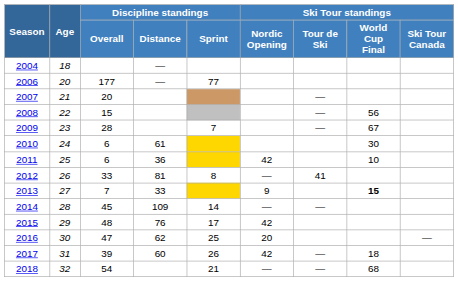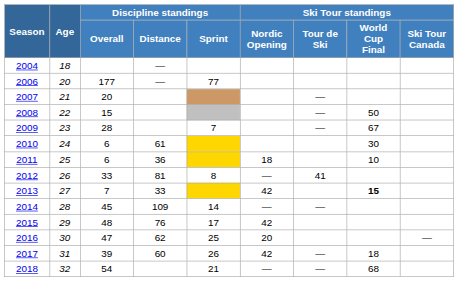 <table class="wikitable" style="font-size:95%; text-align:center; border:grey solid 1px; border-collapse:collapse; background:#ffffff;">
 <tr>
 <th style="background-color:#369; color:white; width:60px;" rowspan="2"> Season </th>
 <th style="background-color:#369; color:white; width:40px;" rowspan="2"> Age </th>
 <th style="background-color:#4180be; color:white;" colspan="3">Discipline standings</th>
 <th style="background-color:#4180be; color:white;" colspan="4">Ski Tour standings</th>
 </tr>
 <tr>
 <th style="background-color:#4180be; color:white; width:75px;">Overall</th>
 <th style="background-color:#4180be; color:white; width:75px;">Distance</th>
 <th style="background-color:#4180be; color:white; width:75px;">Sprint</th>
 <th style="background-color:#4180be; color:white; width:75px;">Nordic<br>Opening</th>
 <th style="background-color:#4180be; color:white; width:75px;">Tour de<br>Ski</th>
 <th style="background-color:#4180be; color:white; width:75px;">World Cup<br>Final</th>
 <th style="background-color:#4180be; color:white; width:75px;">Ski Tour<br>Canada</th>
 </tr>
 <tr>
 <td><a href='#'>2004</a></td>
 <td><em>18</em></td>
 <td></td>
 <td>—</td>
 <td></td>
 <td></td>
 <td></td>
 <td></td>
 <td></td>
 </tr>
 <tr>
 <td><a href='#'>2006</a></td>
 <td><em>20</em></td>
 <td>177</td>
 <td>—</td>
 <td>77</td>
 <td></td>
 <td></td>
 <td></td>
 <td></td>
 </tr>
 <tr>
 <td><a href='#'>2007</a></td>
 <td><em>21</em></td>
 <td>20</td>
 <td></td>
 <td style="background:#c96;"></td>
 <td></td>
 <td>—</td>
 <td></td>
 <td></td>
 </tr>
 <tr>
 <td><a href='#'>2008</a></td>
 <td><em>22</em></td>
 <td>15</td>
 <td></td>
 <td style="background:silver;"></td>
 <td></td>
 <td>—</td>
-<td>56</td>
+<td>50</td>
 <td></td>
 </tr>
 <tr>
 <td><a href='#'>2009</a></td>
 <td><em>23</em></td>
 <td>28</td>
 <td></td>
 <td>7</td>
 <td></td>
 <td>—</td>
 <td>67</td>
 <td></td>
 </tr>
 <tr>
 <td><a href='#'>2010</a></td>
 <td><em>24</em></td>
 <td>6</td>
 <td>61</td>
 <td style="background:gold;"></td>
 <td></td>
 <td></td>
 <td>30</td>
 <td></td>
 </tr>
 <tr>
 <td><a href='#'>2011</a></td>
 <td><em>25</em></td>
 <td>6</td>
 <td>36</td>
 <td style="background:gold;"></td>
-<td>42</td>
+<td>18</td>
 <td></td>
 <td>10</td>
 <td></td>
 </tr>
 <tr>
 <td><a href='#'>2012</a></td>
 <td><em>26</em></td>
 <td>33</td>
 <td>81</td>
 <td>8</td>
 <td>—</td>
 <td>41</td>
 <td></td>
 <td></td>
 </tr>
 <tr>
 <td><a href='#'>2013</a></td>
 <td><em>27</em></td>
 <td>7</td>
 <td>33</td>
 <td style="background:gold;"></td>
-<td>9</td>
+<td>42</td>
 <td></td>
 <td><strong>15</strong></td>
 <td></td>
 </tr>
 <tr>
 <td><a href='#'>2014</a></td>
 <td><em>28</em></td>
 <td>45</td>
 <td>109</td>
 <td>14</td>
 <td>—</td>
 <td>—</td>
 <td></td>
 <td></td>
 </tr>
 <tr>
 <td><a href='#'>2015</a></td>
 <td><em>29</em></td>
 <td>48</td>
 <td>76</td>
 <td>17</td>
 <td>42</td>
 <td></td>
 <td></td>
 <td></td>
 </tr>
 <tr>
 <td><a href='#'>2016</a></td>
 <td><em>30</em></td>
 <td>47</td>
 <td>62</td>
 <td>25</td>
 <td>20</td>
 <td></td>
 <td></td>
 <td>—</td>
 </tr>
 <tr>
 <td><a href='#'>2017</a></td>
 <td><em>31</em></td>
 <td>39</td>
 <td>60</td>
 <td>26</td>
 <td>42</td>
 <td>—</td>
 <td>18</td>
 <td></td>
 </tr>
 <tr>
 <td><a href='#'>2018</a></td>
 <td><em>32</em></td>
 <td>54</td>
 <td></td>
 <td>21</td>
 <td>—</td>
 <td>—</td>
 <td>68</td>
 <td></td>
 </tr>
 </table>
